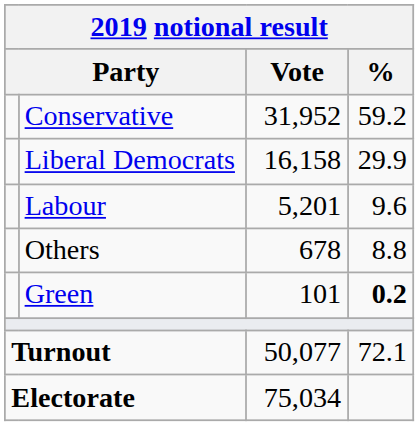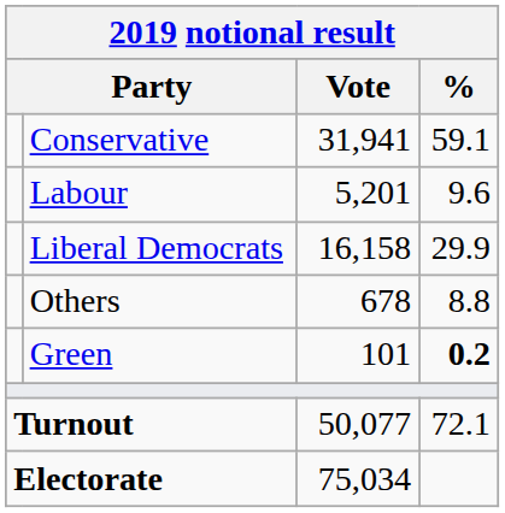 <table class="wikitable">
 <tr>
 <th colspan="4"><a href='#'>2019</a> <a href='#'>notional result</a></th>
 </tr>
 <tr>
 <th bgcolor="#DDDDFF" width="130px" colspan="2">Party</th>
 <th bgcolor="#DDDDFF" width="50px">Vote</th>
 <th bgcolor="#DDDDFF" width="30px">%</th>
 </tr>
 <tr>
 <td></td>
 <td><a href='#'>Conservative</a></td>
-<td align=right>31,952</td>
-<td align=right>59.2</td>
+<td align=right>31,941</td>
+<td align=right>59.1</td>
+</tr>
+<tr>
+<td></td>
+<td><a href='#'>Labour</a></td>
+<td align=right>5,201</td>
+<td align=right>9.6</td>
 </tr>
 <tr>
 <td></td>
 <td><a href='#'>Liberal Democrats</a></td>
 <td align=right>16,158</td>
 <td align=right>29.9</td>
-</tr>
-<tr>
-<td></td>
-<td><a href='#'>Labour</a></td>
-<td align=right>5,201</td>
-<td align=right>9.6</td>
 </tr>
 <tr>
 <td></td>
 <td>Others</td>
 <td align=right>678</td>
 <td align=right>8.8</td>
 </tr>
 <tr>
 <td></td>
 <td><a href='#'>Green</a></td>
 <td align=right>101</td>
 <td align=right><strong>0.2</strong></td>
 </tr>
 <tr>
 <td colspan="4" bgcolor="#EAECF0"></td>
 </tr>
 <tr>
 <td colspan="2"><strong>Turnout</strong></td>
 <td align=right>50,077</td>
 <td align=right>72.1</td>
 </tr>
 <tr>
 <td colspan="2"><strong>Electorate</strong></td>
 <td align=right>75,034</td>
 </tr>
 </table>
